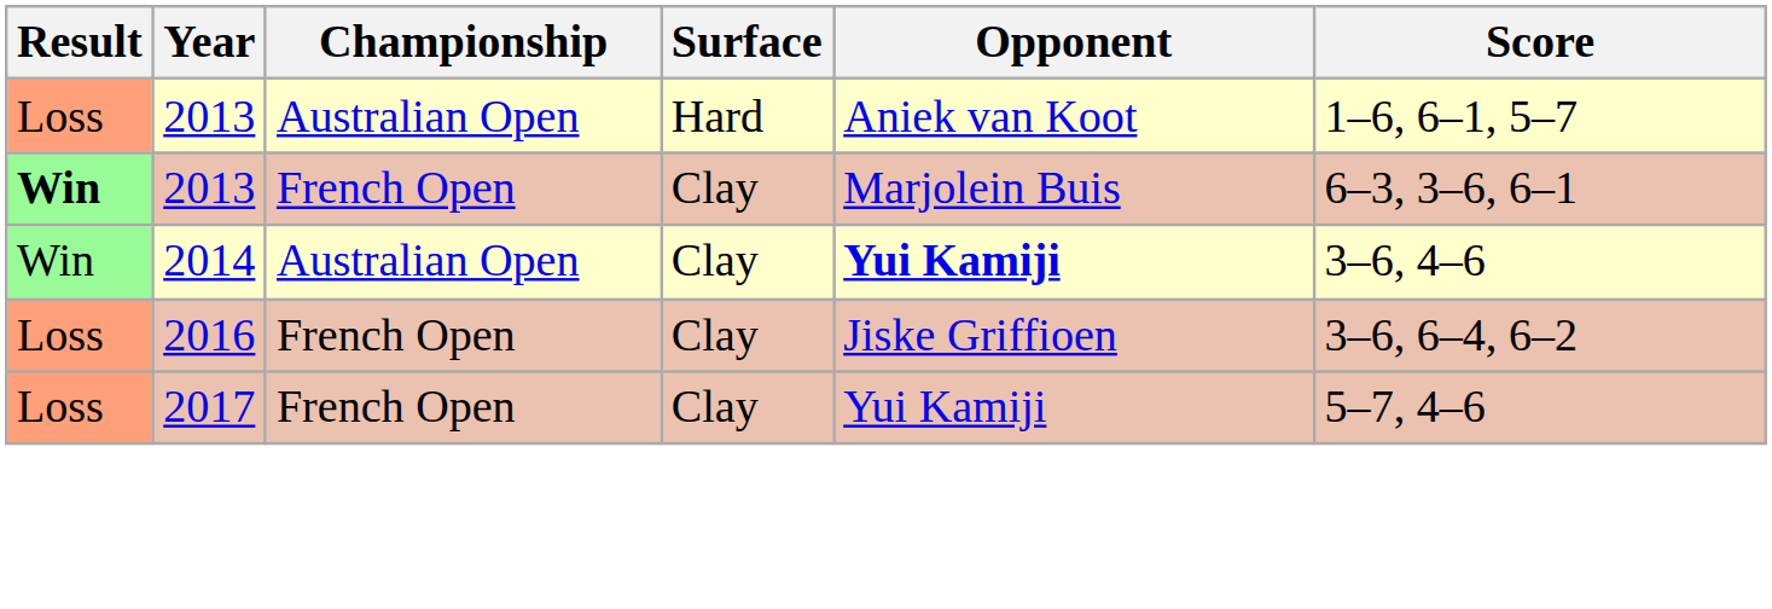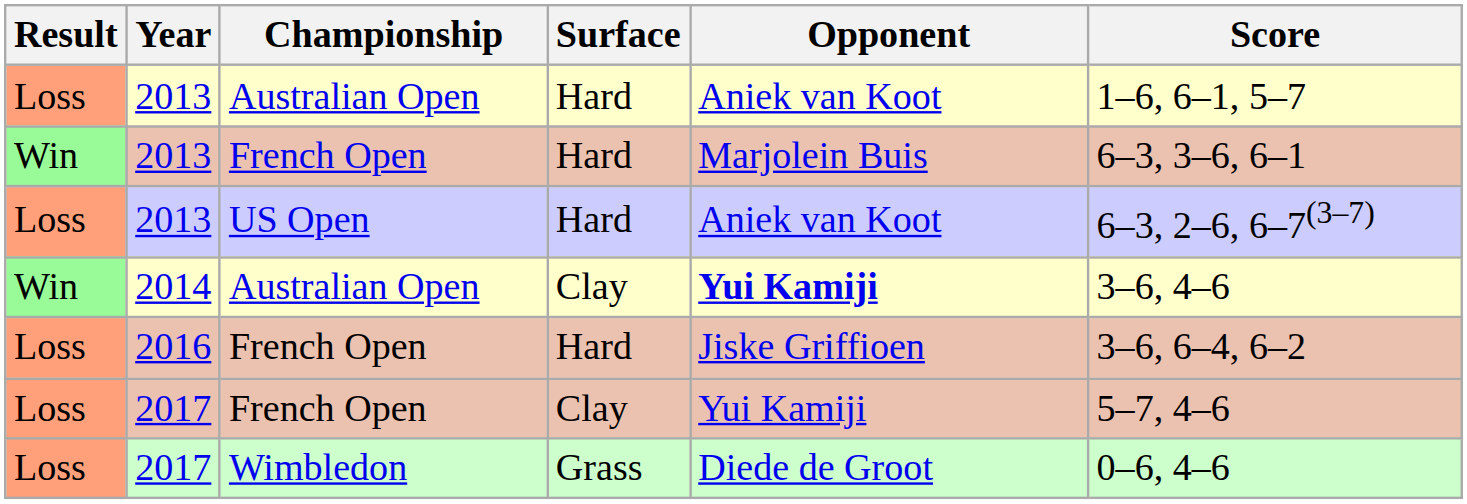 <table class="sortable wikitable">
 <tr>
 <th>Result</th>
 <th>Year</th>
 <th style="width:130px;">Championship</th>
 <th style="width:20px;">Surface</th>
 <th style="width:160px;">Opponent</th>
 <th style="width:150px;" class="unsortable">Score</th>
 </tr>
 <tr style="background:#ffc;">
 <td style="background:#ffa07a;">Loss</td>
 <td><a href='#'>2013</a></td>
 <td><a href='#'>Australian Open</a></td>
 <td>Hard</td>
 <td> <a href='#'>Aniek van Koot</a></td>
 <td>1–6, 6–1, 5–7</td>
 </tr>
 <tr bgcolor=EBC2AF>
-<td style="background:#98fb98;"><strong>Win</strong></td>
+<td style="background:#98fb98;">Win</td>
 <td><a href='#'>2013</a></td>
 <td><a href='#'>French Open</a></td>
-<td>Clay</td>
+<td>Hard</td>
 <td> <a href='#'>Marjolein Buis</a></td>
 <td>6–3, 3–6, 6–1</td>
+</tr>
+<tr bgcolor=CCCCFF>
+<td style="background:#ffa07a;">Loss</td>
+<td><a href='#'>2013</a></td>
+<td><a href='#'>US Open</a></td>
+<td>Hard</td>
+<td> <a href='#'>Aniek van Koot</a></td>
+<td>6–3, 2–6, 6–7<sup>(3–7)</sup></td>
 </tr>
 <tr style="background:#ffc;">
 <td style="background:#98fb98;">Win</td>
 <td><a href='#'>2014</a></td>
 <td><a href='#'>Australian Open</a></td>
 <td>Clay</td>
 <td><strong> <a href='#'>Yui Kamiji</a></strong></td>
 <td>3–6, 4–6</td>
 </tr>
 <tr bgcolor=EBC2AF>
 <td style="background:#ffa07a;">Loss</td>
 <td><a href='#'>2016</a></td>
 <td>French Open</td>
-<td>Clay</td>
+<td>Hard</td>
 <td> <a href='#'>Jiske Griffioen</a></td>
 <td>3–6, 6–4, 6–2</td>
 </tr>
 <tr bgcolor=EBC2AF>
 <td style="background:#ffa07a;">Loss</td>
 <td><a href='#'>2017</a></td>
 <td>French Open</td>
 <td>Clay</td>
 <td> <a href='#'>Yui Kamiji</a></td>
 <td>5–7, 4–6</td>
 </tr>
+<tr bgcolor=CCFFCC>
+<td style="background:#ffa07a;">Loss</td>
+<td><a href='#'>2017</a></td>
+<td><a href='#'>Wimbledon</a></td>
+<td>Grass</td>
+<td> <a href='#'>Diede de Groot</a></td>
+<td>0–6, 4–6</td>
+</tr>
 </table>
